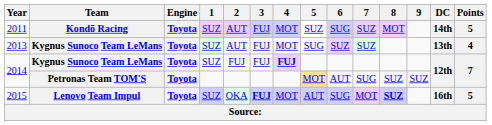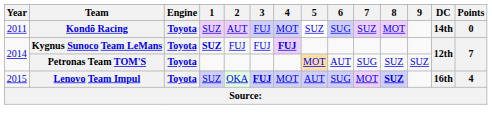 <table class="wikitable" style="text-align:center; font-size:85%">
 <tr>
 <th>Year</th>
 <th>Team</th>
 <th>Engine</th>
 <th>1</th>
 <th>2</th>
 <th>3</th>
 <th>4</th>
 <th>5</th>
 <th>6</th>
 <th>7</th>
 <th>8</th>
 <th>9</th>
 <th>DC</th>
 <th>Points</th>
 </tr>
 <tr>
 <td><a href='#'>2011</a></td>
 <th nowrap><a href='#'>Kondō Racing</a></th>
 <th><a href='#'>Toyota</a></th>
 <td style="background:#EFCFFF;"><a href='#'>SUZ</a><br></td>
 <td style="background:#EFCFFF;"><a href='#'>AUT</a><br></td>
 <td style="background:#CFCFFF;"><a href='#'>FUJ</a><br></td>
 <td style="background:#CFCFFF;"><a href='#'>MOT</a><br></td>
 <td style="background:#FFFFFF;"><a href='#'>SUZ</a><br></td>
 <td style="background:#CFCFFF;"><a href='#'>SUG</a><br></td>
 <td style="background:#EFCFFF;"><a href='#'>SUZ</a><br></td>
 <td style="background:#EFCFFF;"><a href='#'>MOT</a><br></td>
 <td></td>
 <th>14th</th>
-<th>5</th>
-</tr>
-<tr>
-<td><a href='#'>2013</a></td>
-<th nowrap>Kygnus <a href='#'>Sunoco</a> <a href='#'>Team LeMans</a></th>
-<th><a href='#'>Toyota</a></th>
-<td style="background:#DFFFDF;"><a href='#'>SUZ</a><br></td>
-<td><a href='#'>AUT</a></td>
-<td><a href='#'>FUJ</a></td>
-<td><a href='#'>MOT</a></td>
-<td><a href='#'>SUG</a></td>
-<td style="background:#EFCFFF;"><a href='#'>SUZ</a><br></td>
-<td style="background:#DFFFDF;"><a href='#'>SUZ</a><br></td>
-<td></td>
-<td></td>
-<th>13th</th>
-<th>4</th>
+<th>0</th>
 </tr>
 <tr>
 <td rowspan="2"><a href='#'>2014</a></td>
 <th nowrap>Kygnus <a href='#'>Sunoco</a> <a href='#'>Team LeMans</a></th>
 <th><a href='#'>Toyota</a></th>
-<td><a href='#'>SUZ</a></td>
+<td><strong><a href='#'>SUZ</a></strong></td>
 <td><a href='#'>FUJ</a></td>
 <td><a href='#'>FUJ</a></td>
 <td style="background:#EFCFFF;"><strong><a href='#'>FUJ</a></strong><br></td>
 <td></td>
 <td></td>
 <td></td>
 <td></td>
 <td></td>
 <th rowspan="2">12th</th>
 <th rowspan="2">7</th>
 </tr>
 <tr>
 <th nowrap>Petronas Team <a href='#'>TOM'S</a></th>
 <th><a href='#'>Toyota</a></th>
 <td></td>
 <td></td>
 <td></td>
 <td></td>
 <td style="background:#FFDF9F;"><a href='#'>MOT</a><br></td>
 <td><a href='#'>AUT</a></td>
 <td><a href='#'>SUG</a></td>
 <td><a href='#'>SUZ</a></td>
 <td><a href='#'>SUZ</a></td>
 </tr>
 <tr>
 <td><a href='#'>2015</a></td>
 <th nowrap><a href='#'>Lenovo</a> <a href='#'>Team Impul</a></th>
 <th><a href='#'>Toyota</a></th>
 <td style="background:#CFCFFF;"><a href='#'>SUZ</a><br></td>
 <td style="background:#DFFFDF;"><a href='#'>OKA</a><br></td>
 <td style="background:#CFCFFF;"><strong><a href='#'>FUJ</a></strong><br></td>
 <td style="background:#CFCFFF;"><a href='#'>MOT</a><br></td>
 <td style="background:#CFCFFF;"><a href='#'>AUT</a><br></td>
 <td style="background:#CFCFFF;"><a href='#'>SUG</a><br></td>
 <td style="background:#EFCFFF;"><a href='#'>MOT</a><br></td>
 <td style="background:#CFCFFF;"><strong><a href='#'>SUZ</a><br></strong></td>
 <td></td>
 <th>16th</th>
-<th>5</th>
+<th>4</th>
 </tr>
 <tr>
 <th colspan="14">Source:</th>
 </tr>
 </table>
